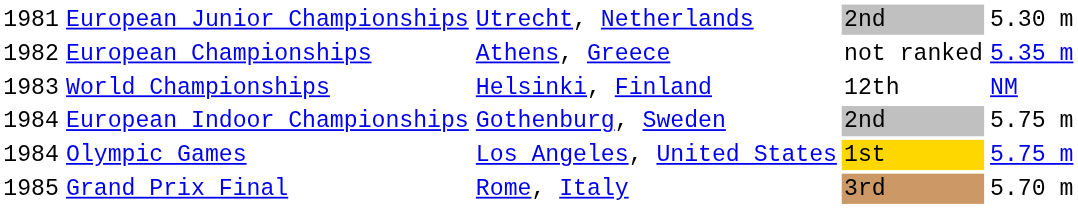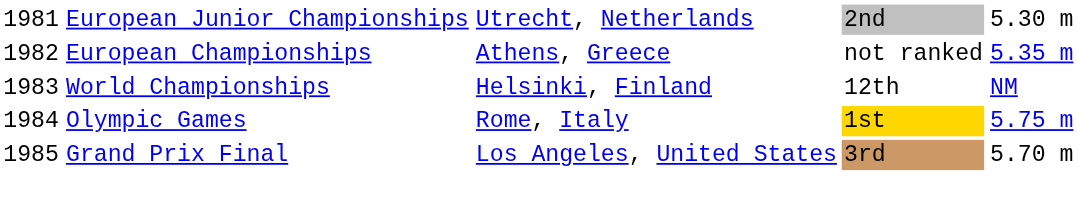 <table>
 <tr>
 <td>1981</td>
 <td><a href='#'>European Junior Championships</a></td>
 <td><a href='#'>Utrecht</a>, <a href='#'>Netherlands</a></td>
 <td bgcolor="silver">2nd</td>
 <td>5.30 m</td>
 </tr>
 <tr>
 <td>1982</td>
 <td><a href='#'>European Championships</a></td>
 <td><a href='#'>Athens</a>, <a href='#'>Greece</a></td>
 <td>not ranked</td>
 <td><a href='#'>5.35 m</a></td>
 </tr>
 <tr>
 <td>1983</td>
 <td><a href='#'>World Championships</a></td>
 <td><a href='#'>Helsinki</a>, <a href='#'>Finland</a></td>
 <td>12th</td>
 <td><a href='#'>NM</a></td>
 </tr>
 <tr>
 <td>1984</td>
-<td><a href='#'>European Indoor Championships</a></td>
-<td><a href='#'>Gothenburg</a>, <a href='#'>Sweden</a></td>
-<td bgcolor="silver">2nd</td>
-<td>5.75 m</td>
-</tr>
-<tr>
-<td>1984</td>
 <td><a href='#'>Olympic Games</a></td>
-<td><a href='#'>Los Angeles</a>, <a href='#'>United States</a></td>
+<td><a href='#'>Rome</a>, <a href='#'>Italy</a></td>
 <td bgcolor="gold">1st</td>
 <td><a href='#'>5.75 m</a></td>
 </tr>
 <tr>
 <td>1985</td>
 <td><a href='#'>Grand Prix Final</a></td>
-<td><a href='#'>Rome</a>, <a href='#'>Italy</a></td>
+<td><a href='#'>Los Angeles</a>, <a href='#'>United States</a></td>
 <td bgcolor="cc9966">3rd</td>
 <td>5.70 m</td>
 </tr>
 </table>
